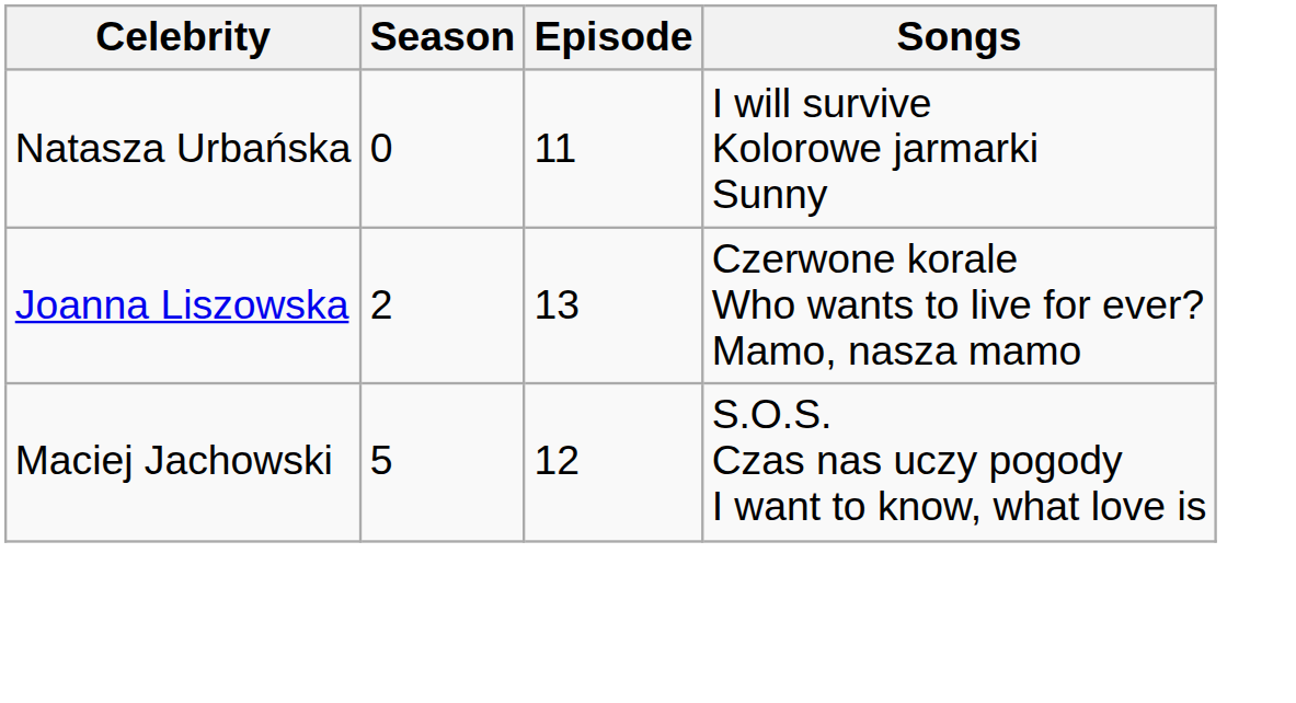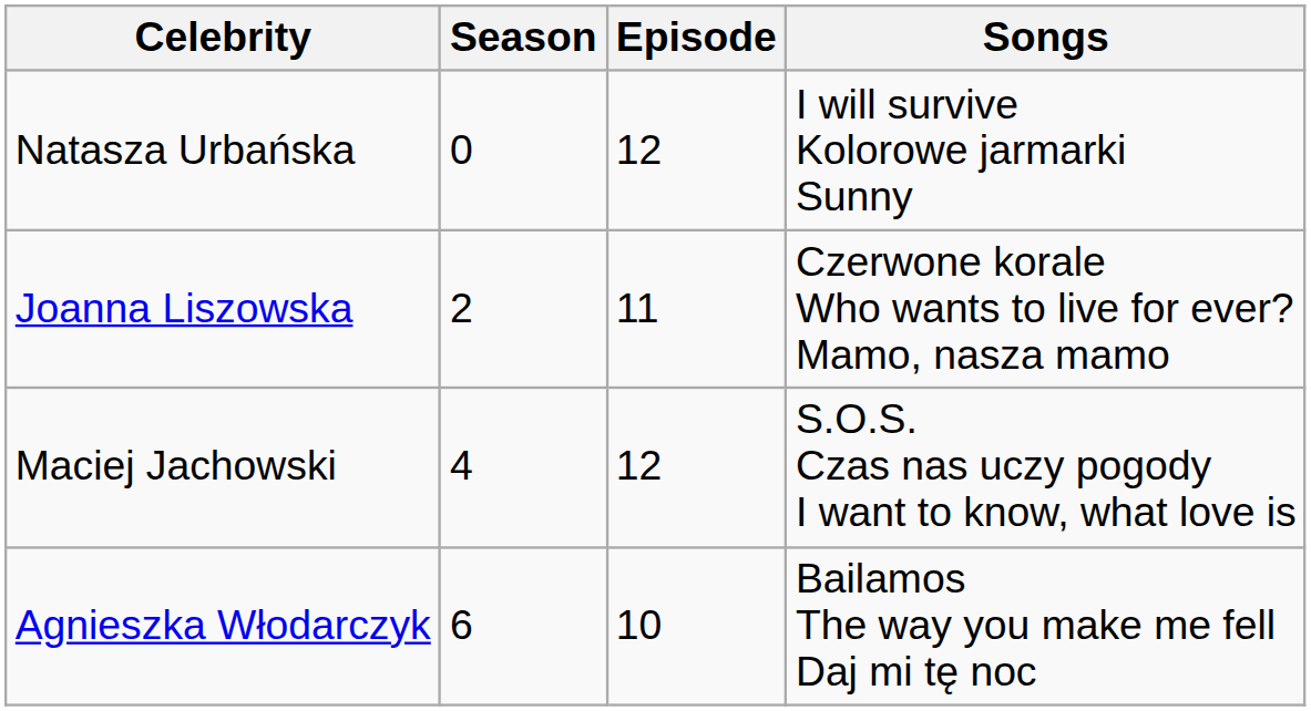 <table class="wikitable">
 <tr>
 <th>Celebrity</th>
 <th>Season</th>
 <th>Episode</th>
 <th>Songs</th>
 </tr>
 <tr>
 <td>Natasza Urbańska</td>
 <td>0</td>
-<td>11</td>
+<td>12</td>
 <td>I will survive<br>Kolorowe jarmarki<br>Sunny</td>
 </tr>
 <tr>
 <td><a href='#'>Joanna Liszowska</a></td>
 <td>2</td>
-<td>13</td>
+<td>11</td>
 <td>Czerwone korale<br>Who wants to live for ever?<br>Mamo, nasza mamo</td>
 </tr>
 <tr>
 <td>Maciej Jachowski</td>
-<td>5</td>
+<td>4</td>
 <td>12</td>
 <td>S.O.S.<br>Czas nas uczy pogody<br>I want to know, what love is</td>
 </tr>
+<tr>
+<td><a href='#'>Agnieszka Włodarczyk</a></td>
+<td>6</td>
+<td>10</td>
+<td>Bailamos<br>The way you make me fell<br>Daj mi tę noc</td>
+</tr>
 </table>
